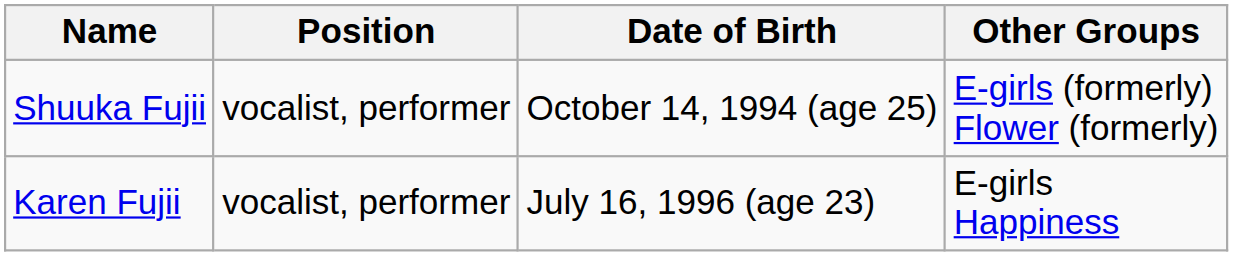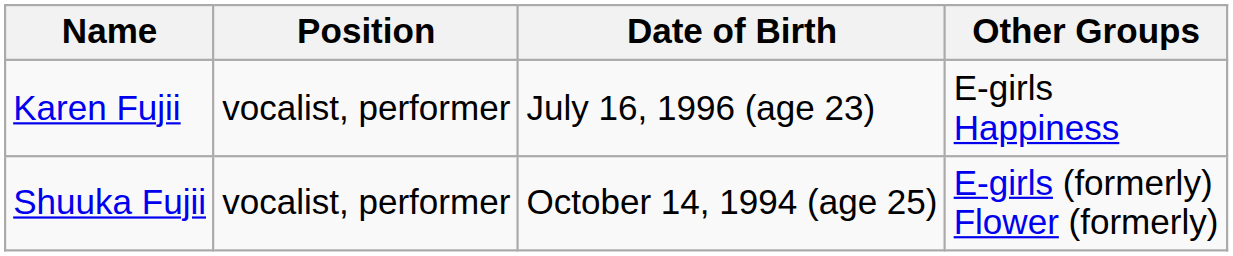 <table class="wikitable">
 <tr>
 <th>Name</th>
 <th>Position</th>
 <th>Date of Birth</th>
 <th>Other Groups</th>
 </tr>
 <tr>
+<td><a href='#'>Karen Fujii</a></td>
+<td>vocalist, performer</td>
+<td>July 16, 1996 (age 23)</td>
+<td>E-girls<br><a href='#'>Happiness</a></td>
+</tr>
+<tr>
 <td><a href='#'>Shuuka Fujii</a></td>
 <td>vocalist, performer</td>
 <td>October 14, 1994 (age 25)</td>
 <td><a href='#'>E-girls</a> (formerly)<br><a href='#'>Flower</a> (formerly)</td>
 </tr>
-<tr>
-<td><a href='#'>Karen Fujii</a></td>
-<td>vocalist, performer</td>
-<td>July 16, 1996 (age 23)</td>
-<td>E-girls<br><a href='#'>Happiness</a></td>
-</tr>
 </table>
